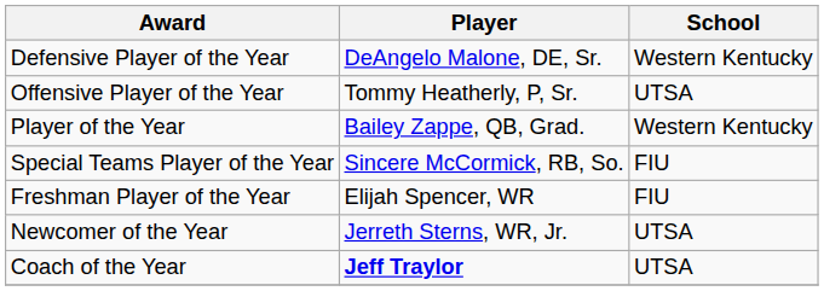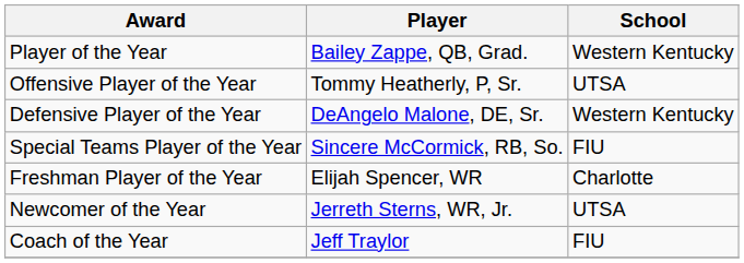 <table class="wikitable" border="0">
 <tr>
 <th>Award</th>
 <th>Player</th>
 <th>School</th>
 </tr>
 <tr>
-<td>Defensive Player of the Year</td>
-<td><a href='#'>DeAngelo Malone</a>, DE, Sr.</td>
+<td>Player of the Year</td>
+<td><a href='#'>Bailey Zappe</a>, QB, Grad.</td>
 <td>Western Kentucky</td>
 </tr>
 <tr>
 <td>Offensive Player of the Year</td>
 <td>Tommy Heatherly, P, Sr.</td>
 <td>UTSA</td>
 </tr>
 <tr>
-<td>Player of the Year</td>
-<td><a href='#'>Bailey Zappe</a>, QB, Grad.</td>
+<td>Defensive Player of the Year</td>
+<td><a href='#'>DeAngelo Malone</a>, DE, Sr.</td>
 <td>Western Kentucky</td>
 </tr>
 <tr>
 <td>Special Teams Player of the Year</td>
 <td><a href='#'>Sincere McCormick</a>, RB, So.</td>
 <td>FIU</td>
 </tr>
 <tr>
 <td>Freshman Player of the Year</td>
 <td>Elijah Spencer, WR</td>
-<td>FIU</td>
+<td>Charlotte</td>
 </tr>
 <tr>
 <td>Newcomer of the Year</td>
 <td><a href='#'>Jerreth Sterns</a>, WR, Jr.</td>
 <td>UTSA</td>
 </tr>
 <tr>
 <td>Coach of the Year</td>
-<td><strong><a href='#'>Jeff Traylor</a></strong></td>
-<td>UTSA</td>
+<td><a href='#'>Jeff Traylor</a></td>
+<td>FIU</td>
 </tr>
 <tr>
 </tr>
 </table>
